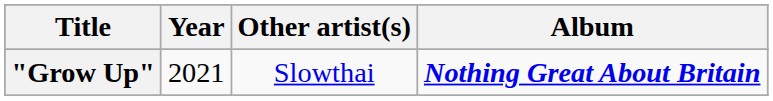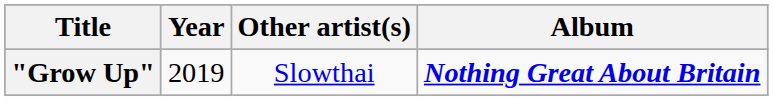 <table class="wikitable plainrowheaders" style="text-align:center;">
 <tr>
 <th scope="col">Title</th>
 <th scope="col">Year</th>
 <th scope="col">Other artist(s)</th>
 <th scope="col">Album</th>
 </tr>
 <tr>
 <th scope="row">"Grow Up"</th>
-<td>2021</td>
+<td>2019</td>
 <td><a href='#'>Slowthai</a></td>
 <td><strong><em><a href='#'>Nothing Great About Britain</a></em></strong></td>
 </tr>
 </table>
